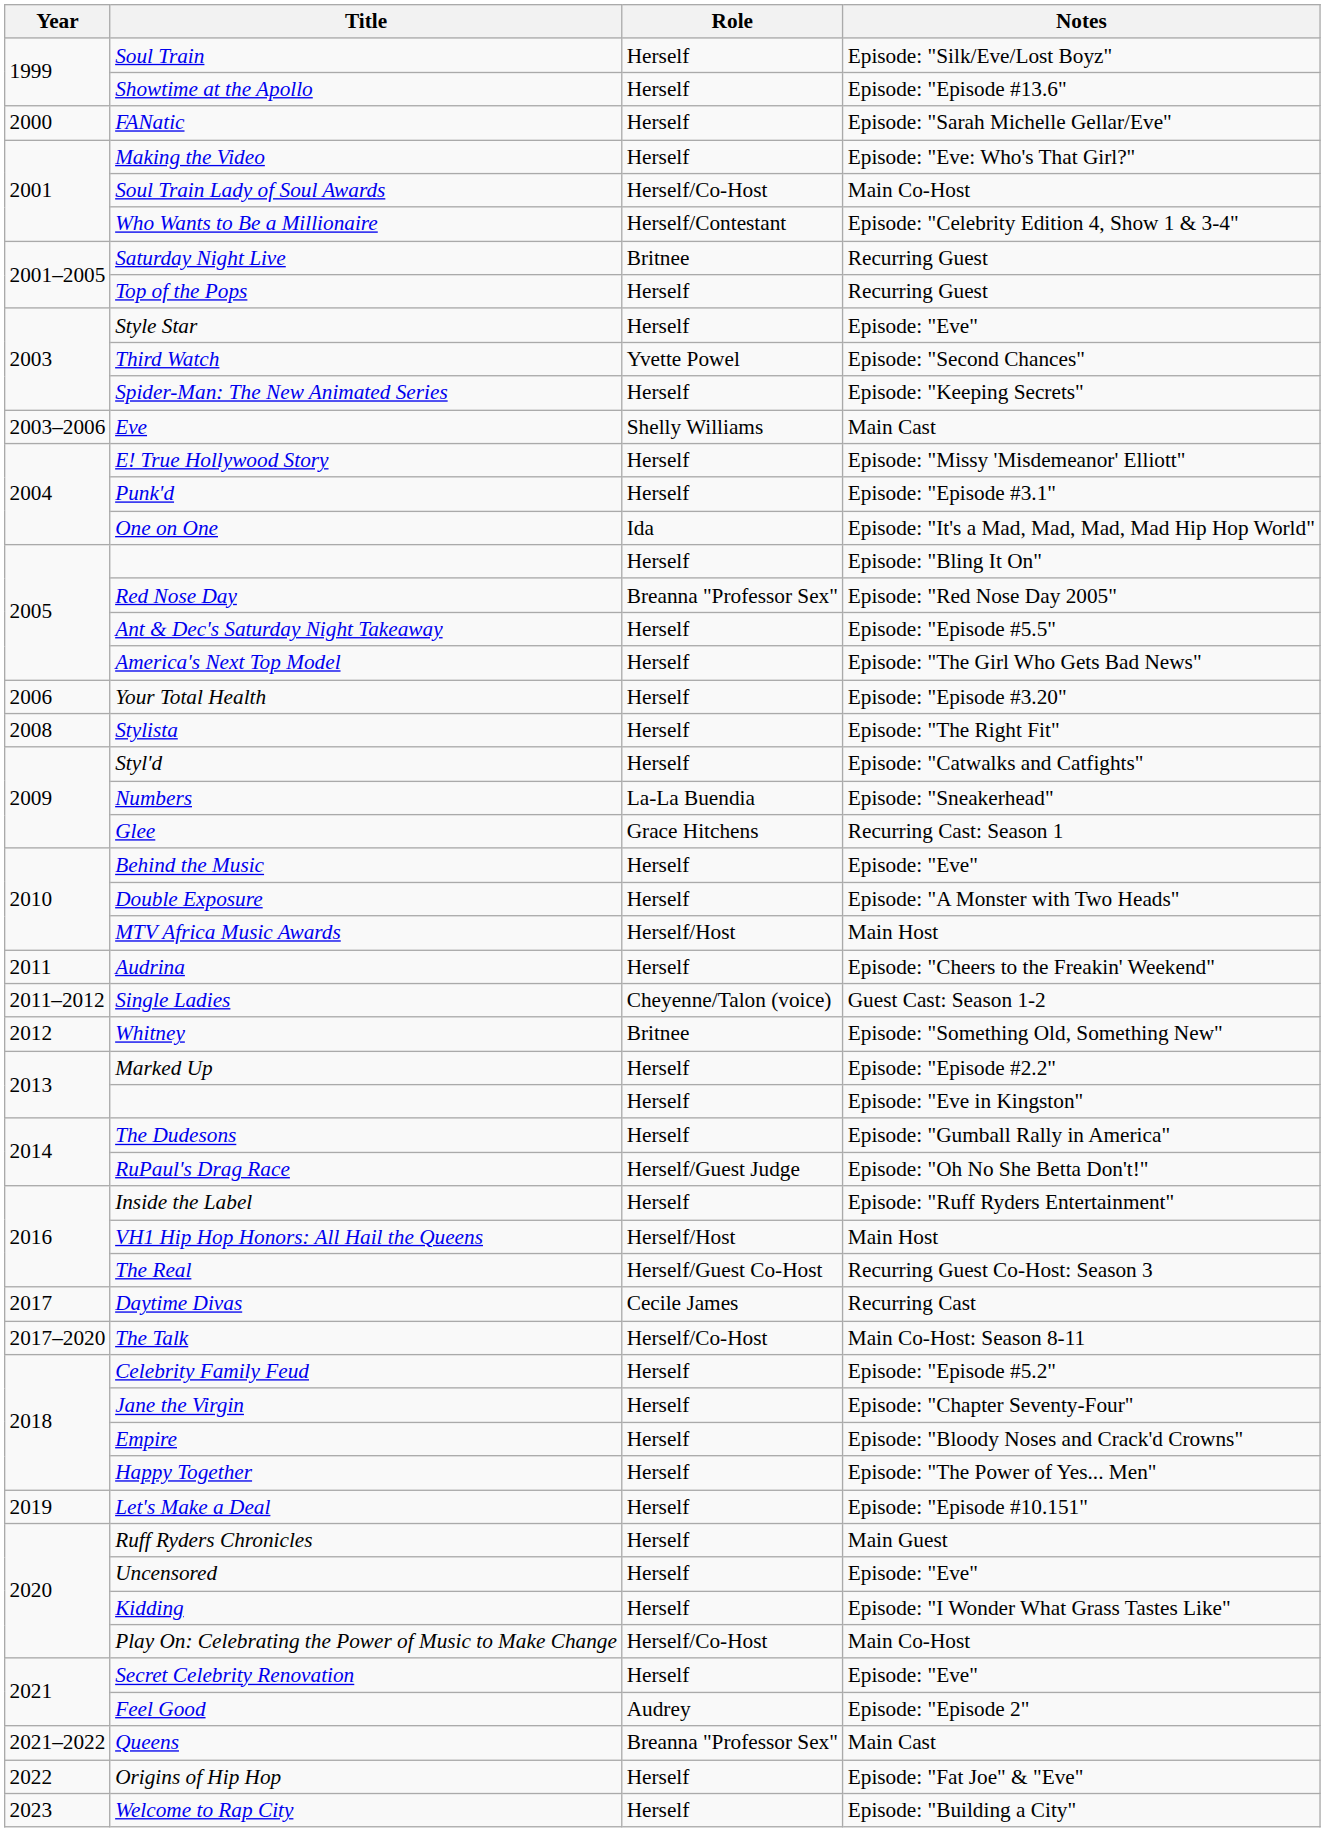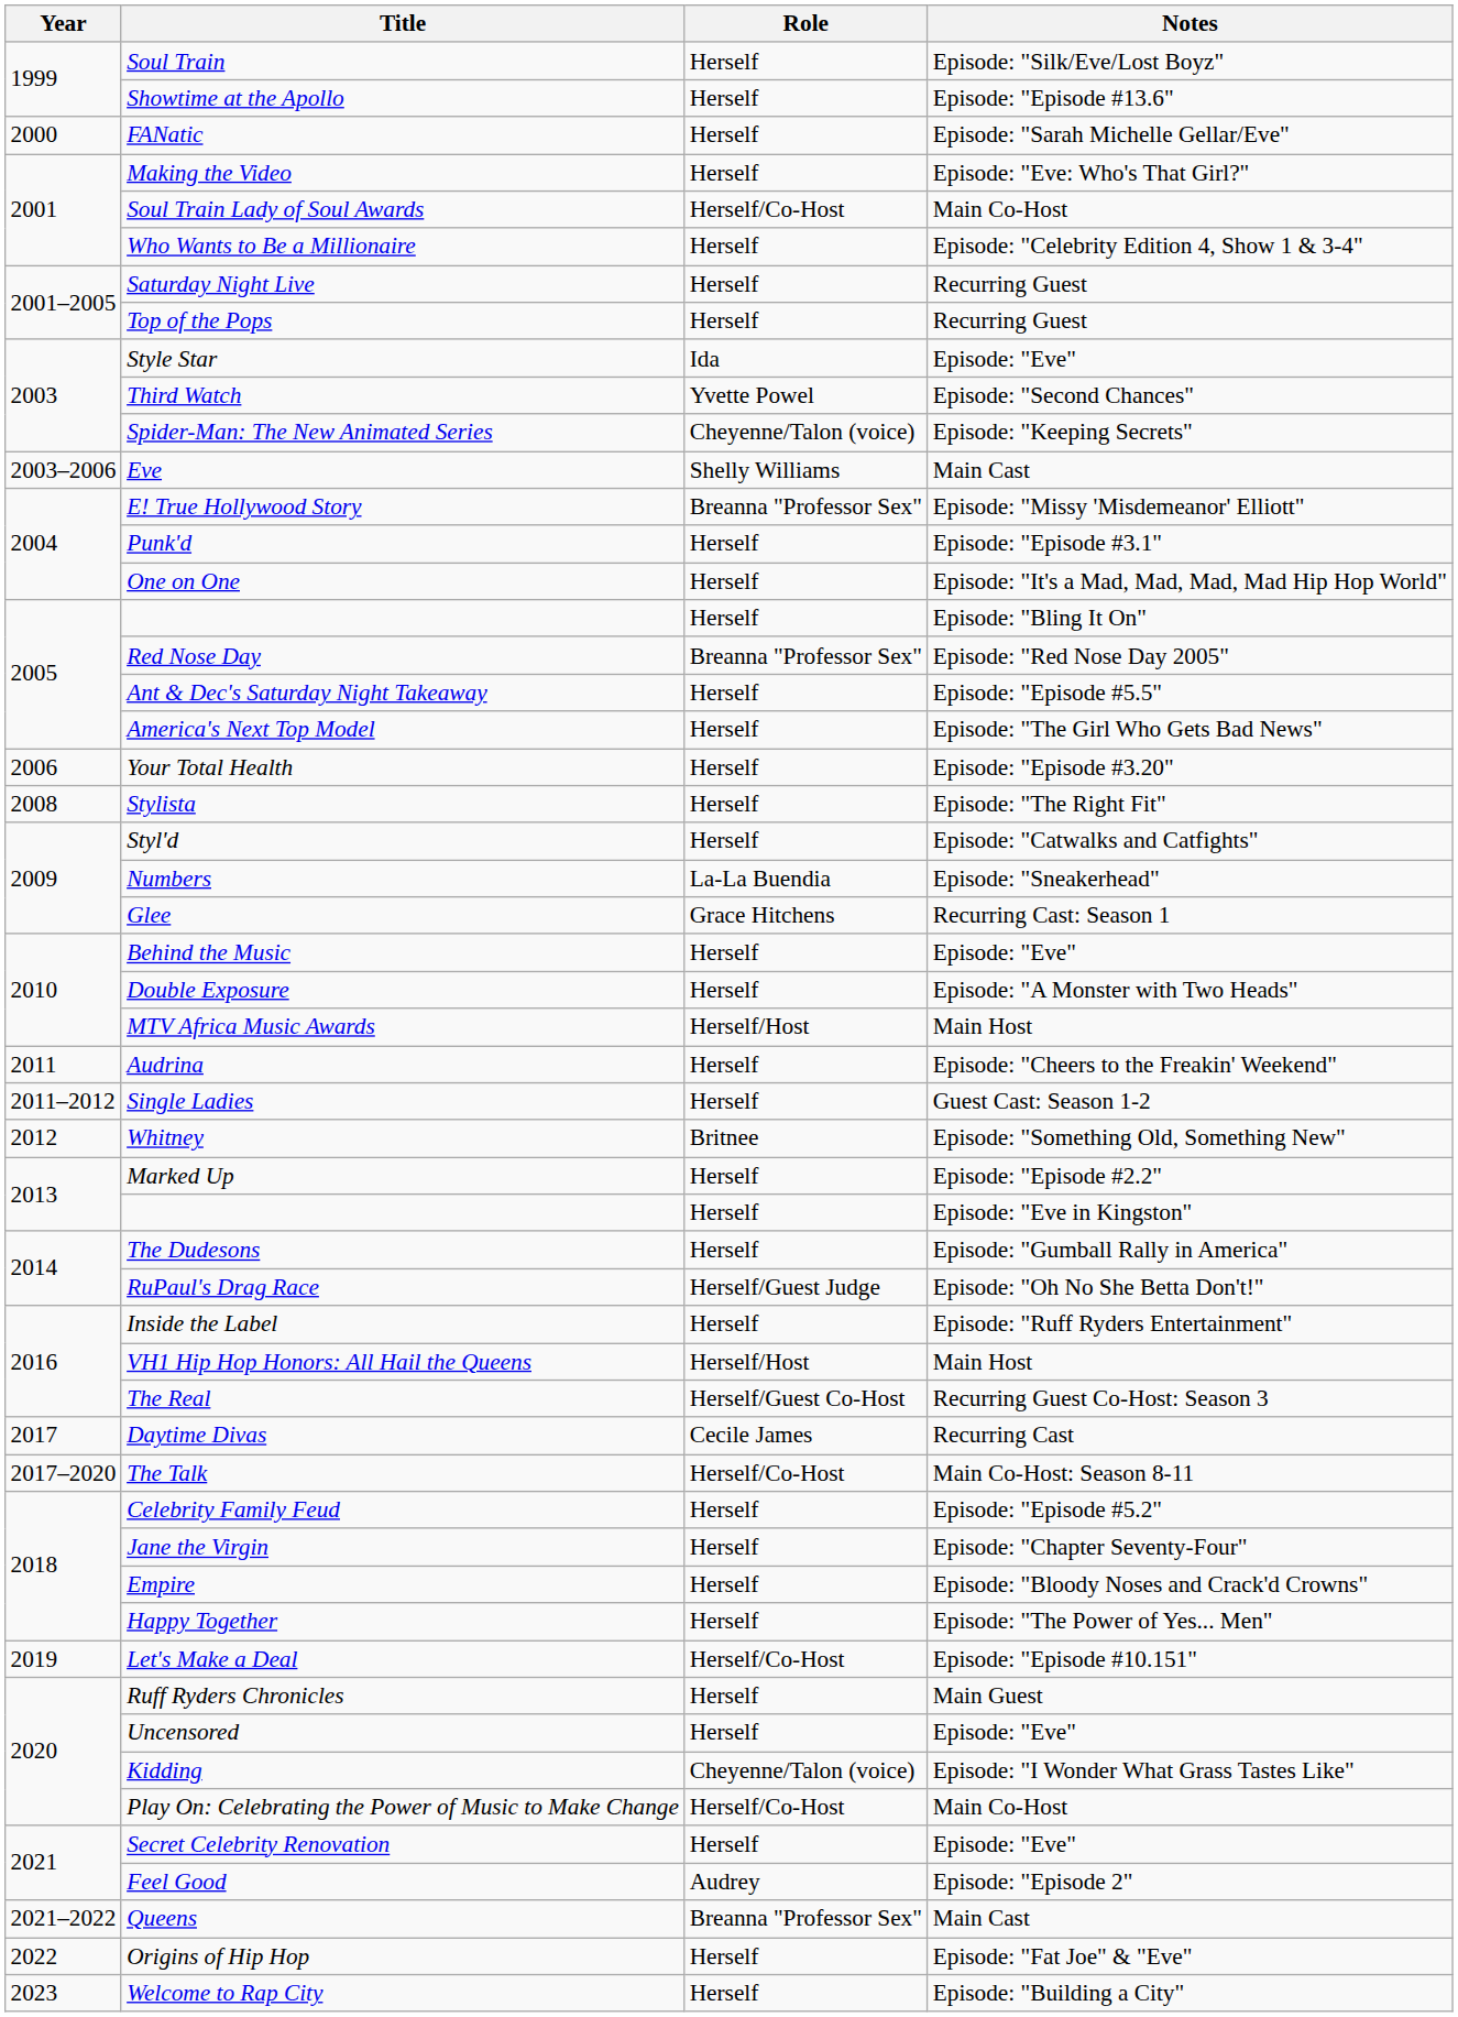 <table class="wikitable sortable">
 <tr>
 <th>Year</th>
 <th>Title</th>
 <th>Role</th>
 <th>Notes</th>
 </tr>
 <tr>
 <td rowspan="2">1999</td>
 <td><em><a href='#'>Soul Train</a></em></td>
 <td>Herself</td>
 <td>Episode: "Silk/Eve/Lost Boyz"</td>
 </tr>
 <tr>
 <td><em><a href='#'>Showtime at the Apollo</a></em></td>
 <td>Herself</td>
 <td>Episode: "Episode #13.6"</td>
 </tr>
 <tr>
 <td>2000</td>
 <td><em><a href='#'>FANatic</a></em></td>
 <td>Herself</td>
 <td>Episode: "Sarah Michelle Gellar/Eve"</td>
 </tr>
 <tr>
 <td rowspan="3">2001</td>
 <td><em><a href='#'>Making the Video</a></em></td>
 <td>Herself</td>
 <td>Episode: "Eve: Who's That Girl?"</td>
 </tr>
 <tr>
 <td><em><a href='#'>Soul Train Lady of Soul Awards</a></em></td>
 <td>Herself/Co-Host</td>
 <td>Main Co-Host</td>
 </tr>
 <tr>
 <td><em><a href='#'>Who Wants to Be a Millionaire</a></em></td>
-<td>Herself/Contestant</td>
+<td>Herself</td>
 <td>Episode: "Celebrity Edition 4, Show 1 & 3-4"</td>
 </tr>
 <tr>
 <td rowspan="2">2001–2005</td>
 <td><em><a href='#'>Saturday Night Live</a></em></td>
-<td>Britnee</td>
+<td>Herself</td>
 <td>Recurring Guest</td>
 </tr>
 <tr>
 <td><em><a href='#'>Top of the Pops</a></em></td>
 <td>Herself</td>
 <td>Recurring Guest</td>
 </tr>
 <tr>
 <td rowspan="3">2003</td>
 <td><em>Style Star</em></td>
-<td>Herself</td>
+<td>Ida</td>
 <td>Episode: "Eve"</td>
 </tr>
 <tr>
 <td><em><a href='#'>Third Watch</a></em></td>
 <td>Yvette Powel</td>
 <td>Episode: "Second Chances"</td>
 </tr>
 <tr>
 <td><em><a href='#'>Spider-Man: The New Animated Series</a></em></td>
-<td>Herself</td>
+<td>Cheyenne/Talon (voice)</td>
 <td>Episode: "Keeping Secrets"</td>
 </tr>
 <tr>
 <td>2003–2006</td>
 <td><em><a href='#'>Eve</a></em></td>
 <td>Shelly Williams</td>
 <td>Main Cast</td>
 </tr>
 <tr>
 <td rowspan="3">2004</td>
 <td><em><a href='#'>E! True Hollywood Story</a></em></td>
-<td>Herself</td>
+<td>Breanna "Professor Sex"</td>
 <td>Episode: "Missy 'Misdemeanor' Elliott"</td>
 </tr>
 <tr>
 <td><em><a href='#'>Punk'd</a></em></td>
 <td>Herself</td>
 <td>Episode: "Episode #3.1"</td>
 </tr>
 <tr>
 <td><em><a href='#'>One on One</a></em></td>
-<td>Ida</td>
+<td>Herself</td>
 <td>Episode: "It's a Mad, Mad, Mad, Mad Hip Hop World"</td>
 </tr>
 <tr>
 <td rowspan="4">2005</td>
 <td><em></em></td>
 <td>Herself</td>
 <td>Episode: "Bling It On"</td>
 </tr>
 <tr>
 <td><em><a href='#'>Red Nose Day</a></em></td>
 <td>Breanna "Professor Sex"</td>
 <td>Episode: "Red Nose Day 2005"</td>
 </tr>
 <tr>
 <td><em><a href='#'>Ant & Dec's Saturday Night Takeaway</a></em></td>
 <td>Herself</td>
 <td>Episode: "Episode #5.5"</td>
 </tr>
 <tr>
 <td><em><a href='#'>America's Next Top Model</a></em></td>
 <td>Herself</td>
 <td>Episode: "The Girl Who Gets Bad News"</td>
 </tr>
 <tr>
 <td>2006</td>
 <td><em>Your Total Health</em></td>
 <td>Herself</td>
 <td>Episode: "Episode #3.20"</td>
 </tr>
 <tr>
 <td>2008</td>
 <td><em><a href='#'>Stylista</a></em></td>
 <td>Herself</td>
 <td>Episode: "The Right Fit"</td>
 </tr>
 <tr>
 <td rowspan="3">2009</td>
 <td><em>Styl'd</em></td>
 <td>Herself</td>
 <td>Episode: "Catwalks and Catfights"</td>
 </tr>
 <tr>
 <td><em><a href='#'>Numbers</a></em></td>
 <td>La-La Buendia</td>
 <td>Episode: "Sneakerhead"</td>
 </tr>
 <tr>
 <td><em><a href='#'>Glee</a></em></td>
 <td>Grace Hitchens</td>
 <td>Recurring Cast: Season 1</td>
 </tr>
 <tr>
 <td rowspan="3">2010</td>
 <td><em><a href='#'>Behind the Music</a></em></td>
 <td>Herself</td>
 <td>Episode: "Eve"</td>
 </tr>
 <tr>
 <td><em><a href='#'>Double Exposure</a></em></td>
 <td>Herself</td>
 <td>Episode: "A Monster with Two Heads"</td>
 </tr>
 <tr>
 <td><em><a href='#'>MTV Africa Music Awards</a></em></td>
 <td>Herself/Host</td>
 <td>Main Host</td>
 </tr>
 <tr>
 <td>2011</td>
 <td><em><a href='#'>Audrina</a></em></td>
 <td>Herself</td>
 <td>Episode: "Cheers to the Freakin' Weekend"</td>
 </tr>
 <tr>
 <td>2011–2012</td>
 <td><em><a href='#'>Single Ladies</a></em></td>
-<td>Cheyenne/Talon (voice)</td>
+<td>Herself</td>
 <td>Guest Cast: Season 1-2</td>
 </tr>
 <tr>
 <td>2012</td>
 <td><em><a href='#'>Whitney</a></em></td>
 <td>Britnee</td>
 <td>Episode: "Something Old, Something New"</td>
 </tr>
 <tr>
 <td rowspan="2">2013</td>
 <td><em>Marked Up</em></td>
 <td>Herself</td>
 <td>Episode: "Episode #2.2"</td>
 </tr>
 <tr>
 <td><em></em></td>
 <td>Herself</td>
 <td>Episode: "Eve in Kingston"</td>
 </tr>
 <tr>
 <td rowspan="2">2014</td>
 <td><em><a href='#'>The Dudesons</a></em></td>
 <td>Herself</td>
 <td>Episode: "Gumball Rally in America"</td>
 </tr>
 <tr>
 <td><em><a href='#'>RuPaul's Drag Race</a></em></td>
 <td>Herself/Guest Judge</td>
 <td>Episode: "Oh No She Betta Don't!"</td>
 </tr>
 <tr>
 <td rowspan="3">2016</td>
 <td><em>Inside the Label</em></td>
 <td>Herself</td>
 <td>Episode: "Ruff Ryders Entertainment"</td>
 </tr>
 <tr>
 <td><em><a href='#'>VH1 Hip Hop Honors: All Hail the Queens</a></em></td>
 <td>Herself/Host</td>
 <td>Main Host</td>
 </tr>
 <tr>
 <td><em><a href='#'>The Real</a></em></td>
 <td>Herself/Guest Co-Host</td>
 <td>Recurring Guest Co-Host: Season 3</td>
 </tr>
 <tr>
 <td>2017</td>
 <td><em><a href='#'>Daytime Divas</a></em></td>
 <td>Cecile James</td>
 <td>Recurring Cast</td>
 </tr>
 <tr>
 <td>2017–2020</td>
 <td><em><a href='#'>The Talk</a></em></td>
 <td>Herself/Co-Host</td>
 <td>Main Co-Host: Season 8-11</td>
 </tr>
 <tr>
 <td rowspan="4">2018</td>
 <td><em><a href='#'>Celebrity Family Feud</a></em></td>
 <td>Herself</td>
 <td>Episode: "Episode #5.2"</td>
 </tr>
 <tr>
 <td><em><a href='#'>Jane the Virgin</a></em></td>
 <td>Herself</td>
 <td>Episode: "Chapter Seventy-Four"</td>
 </tr>
 <tr>
 <td><em><a href='#'>Empire</a></em></td>
 <td>Herself</td>
 <td>Episode: "Bloody Noses and Crack'd Crowns"</td>
 </tr>
 <tr>
 <td><em><a href='#'>Happy Together</a></em></td>
 <td>Herself</td>
 <td>Episode: "The Power of Yes... Men"</td>
 </tr>
 <tr>
 <td>2019</td>
 <td><em><a href='#'>Let's Make a Deal</a></em></td>
-<td>Herself</td>
+<td>Herself/Co-Host</td>
 <td>Episode: "Episode #10.151"</td>
 </tr>
 <tr>
 <td rowspan="4">2020</td>
 <td><em>Ruff Ryders Chronicles</em></td>
 <td>Herself</td>
 <td>Main Guest</td>
 </tr>
 <tr>
 <td><em>Uncensored</em></td>
 <td>Herself</td>
 <td>Episode: "Eve"</td>
 </tr>
 <tr>
 <td><em><a href='#'>Kidding</a></em></td>
-<td>Herself</td>
+<td>Cheyenne/Talon (voice)</td>
 <td>Episode: "I Wonder What Grass Tastes Like"</td>
 </tr>
 <tr>
 <td><em>Play On: Celebrating the Power of Music to Make Change</em></td>
 <td>Herself/Co-Host</td>
 <td>Main Co-Host</td>
 </tr>
 <tr>
 <td rowspan="2">2021</td>
 <td><em><a href='#'>Secret Celebrity Renovation</a></em></td>
 <td>Herself</td>
 <td>Episode: "Eve"</td>
 </tr>
 <tr>
 <td><em><a href='#'>Feel Good</a></em></td>
 <td>Audrey</td>
 <td>Episode: "Episode 2"</td>
 </tr>
 <tr>
 <td>2021–2022</td>
 <td><em><a href='#'>Queens</a></em></td>
 <td>Breanna "Professor Sex"</td>
 <td>Main Cast</td>
 </tr>
 <tr>
 <td>2022</td>
 <td><em>Origins of Hip Hop</em></td>
 <td>Herself</td>
 <td>Episode: "Fat Joe" & "Eve"</td>
 </tr>
 <tr>
 <td>2023</td>
 <td><em><a href='#'>Welcome to Rap City</a></em></td>
 <td>Herself</td>
 <td>Episode: "Building a City"</td>
 </tr>
 </table>
